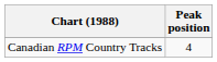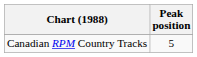 <table class="wikitable sortable">
 <tr>
 <th align="left">Chart (1988)</th>
 <th align="center">Peak<br>position</th>
 </tr>
 <tr>
 </tr>
 <tr>
 <td align="left">Canadian <em><a href='#'>RPM</a></em> Country Tracks</td>
-<td align="center">4</td>
+<td align="center">5</td>
 </tr>
 </table>
